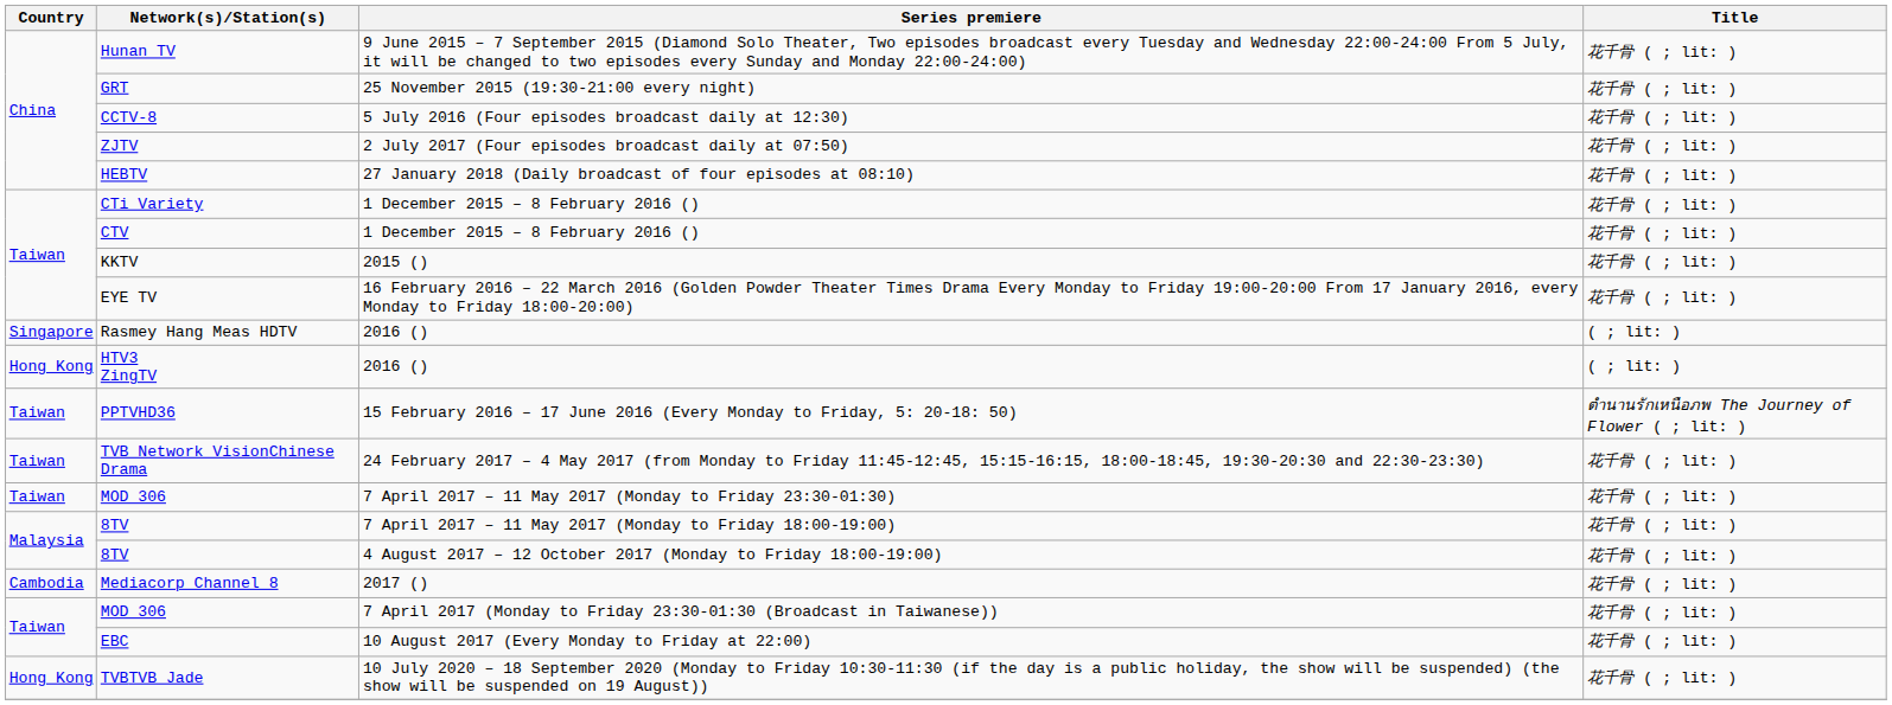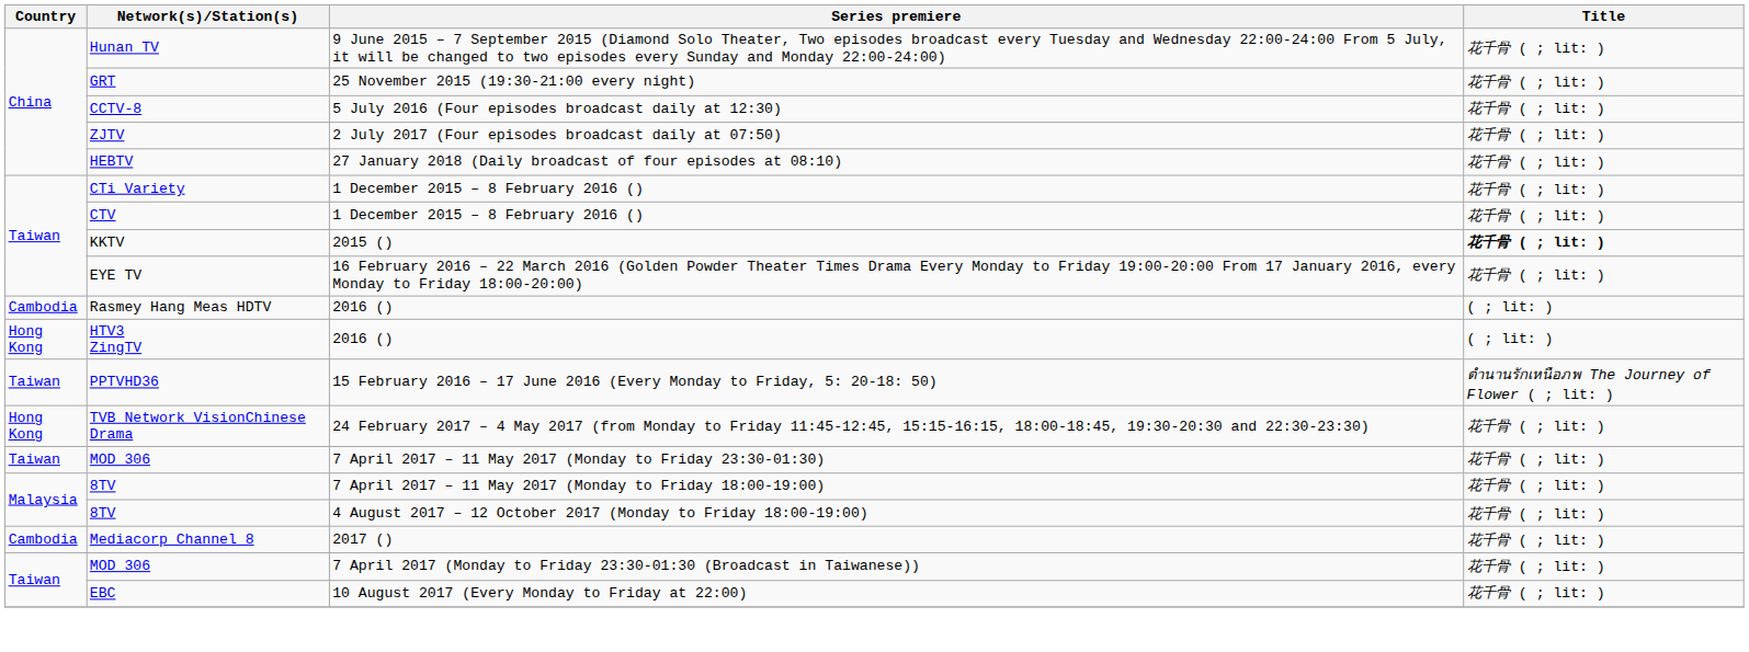 <table class="sortable wikitable">
 <tr>
 <th>Country</th>
 <th>Network(s)/Station(s)</th>
 <th>Series premiere</th>
 <th>Title</th>
 </tr>
 <tr>
 <td rowspan="5"> <a href='#'>China</a></td>
 <td><a href='#'>Hunan TV</a></td>
 <td>9 June 2015 – 7 September 2015 (Diamond Solo Theater, Two episodes broadcast every Tuesday and Wednesday 22:00-24:00 From 5 July, it will be changed to two episodes every Sunday and Monday 22:00-24:00)</td>
 <td><em>花千骨</em> (<em> </em>; lit: <em> </em>)</td>
 </tr>
 <tr>
 <td><a href='#'>GRT</a></td>
 <td>25 November 2015 (19:30-21:00 every night)</td>
 <td><em>花千骨</em> (<em> </em>; lit: <em> </em>)</td>
 </tr>
 <tr>
 <td><a href='#'>CCTV-8</a></td>
 <td>5 July 2016 (Four episodes broadcast daily at 12:30)</td>
 <td><em>花千骨</em> (<em> </em>; lit: <em> </em>)</td>
 </tr>
 <tr>
 <td><a href='#'>ZJTV</a></td>
 <td>2 July 2017 (Four episodes broadcast daily at 07:50)</td>
 <td><em>花千骨</em> (<em> </em>; lit: <em> </em>)</td>
 </tr>
 <tr>
 <td><a href='#'>HEBTV</a></td>
 <td>27 January 2018 (Daily broadcast of four episodes at 08:10)</td>
 <td><em>花千骨</em> (<em> </em>; lit: <em> </em>)</td>
 </tr>
 <tr>
 <td rowspan="4"> <a href='#'>Taiwan</a></td>
 <td><a href='#'>CTi Variety</a></td>
 <td>1 December 2015 – 8 February 2016 ()</td>
 <td><em>花千骨</em> (<em> </em>; lit: <em> </em>)</td>
 </tr>
 <tr>
 <td><a href='#'>CTV</a></td>
 <td>1 December 2015 – 8 February 2016 ()</td>
 <td><em>花千骨</em> (<em> </em>; lit: <em> </em>)</td>
 </tr>
 <tr>
 <td>KKTV</td>
 <td>2015 ()</td>
-<td><em>花千骨</em> (<em> </em>; lit: <em> </em>)</td>
+<td><strong><em>花千骨</em> (<em> </em>; lit: <em> </em>)</strong></td>
 </tr>
 <tr>
 <td>EYE TV</td>
 <td>16 February 2016 – 22 March 2016 (Golden Powder Theater Times Drama Every Monday to Friday 19:00-20:00 From 17 January 2016, every Monday to Friday 18:00-20:00)</td>
 <td><em>花千骨</em> (<em> </em>; lit: <em> </em>)</td>
 </tr>
 <tr>
-<td> <a href='#'>Singapore</a></td>
+<td> <a href='#'>Cambodia</a></td>
 <td>Rasmey Hang Meas HDTV</td>
 <td>2016 ()</td>
 <td><em> </em> (<em> </em>; lit: <em> </em>)</td>
 </tr>
 <tr>
 <td> <a href='#'>Hong Kong</a></td>
 <td><a href='#'>HTV3</a> <br> <a href='#'>ZingTV</a></td>
 <td>2016 ()</td>
 <td><em> </em> (<em> </em>; lit: <em> </em>)</td>
 </tr>
 <tr>
 <td> <a href='#'>Taiwan</a></td>
 <td><a href='#'>PPTVHD36</a></td>
 <td>15 February 2016 – 17 June 2016 (Every Monday to Friday, 5: 20-18: 50)</td>
 <td><em>ตำนานรักเหนือภพ The Journey of Flower</em> (<em> </em>; lit: <em> </em>)</td>
 </tr>
 <tr>
-<td> <a href='#'>Taiwan</a></td>
+<td> <a href='#'>Hong Kong</a></td>
 <td><a href='#'>TVB Network Vision</a><a href='#'>Chinese Drama</a></td>
 <td>24 February 2017 – 4 May 2017 (from Monday to Friday 11:45-12:45, 15:15-16:15, 18:00-18:45, 19:30-20:30 and 22:30-23:30)</td>
 <td><em>花千骨</em> (<em> </em>; lit: <em> </em>)</td>
 </tr>
 <tr>
 <td> <a href='#'>Taiwan</a></td>
 <td><a href='#'>MOD 306</a></td>
 <td>7 April 2017 – 11 May 2017 (Monday to Friday 23:30-01:30)</td>
 <td><em>花千骨</em> (<em> </em>; lit: <em> </em>)</td>
 </tr>
 <tr Malaysia>
 <td rowspan="2"> <a href='#'>Malaysia</a></td>
 <td><a href='#'>8TV</a></td>
 <td>7 April 2017 – 11 May 2017 (Monday to Friday 18:00-19:00)</td>
 <td><em>花千骨</em> (<em> </em>; lit: <em> </em>)</td>
 </tr>
 <tr>
 <td><a href='#'>8TV</a></td>
 <td>4 August 2017 – 12 October 2017 (Monday to Friday 18:00-19:00)</td>
 <td><em>花千骨</em> (<em> </em>; lit: <em> </em>)</td>
 </tr>
 <tr>
 <td> <a href='#'>Cambodia</a></td>
 <td><a href='#'>Mediacorp Channel 8</a></td>
 <td>2017 ()</td>
 <td><em>花千骨</em> (<em> </em>; lit: <em> </em>)</td>
 </tr>
 <tr>
 <td rowspan="2"> <a href='#'>Taiwan</a></td>
 <td><a href='#'>MOD 306</a></td>
 <td>7 April 2017 (Monday to Friday 23:30-01:30 (Broadcast in Taiwanese))</td>
 <td><em>花千骨</em> (<em> </em>; lit: <em> </em>)</td>
 </tr>
 <tr>
 <td><a href='#'>EBC</a></td>
 <td>10 August 2017 (Every Monday to Friday at 22:00)</td>
 <td><em>花千骨</em> (<em> </em>; lit: <em> </em>)</td>
 </tr>
 <tr>
-<td> <a href='#'>Hong Kong</a></td>
-<td><a href='#'>TVB</a><a href='#'>TVB Jade</a></td>
-<td>10 July 2020 – 18 September 2020 (Monday to Friday 10:30-11:30 (if the day is a public holiday, the show will be suspended) (the show will be suspended on 19 August))</td>
-<td><em>花千骨</em> (<em> </em>; lit: <em> </em>)</td>
-</tr>
-<tr>
 </tr>
 </table>
